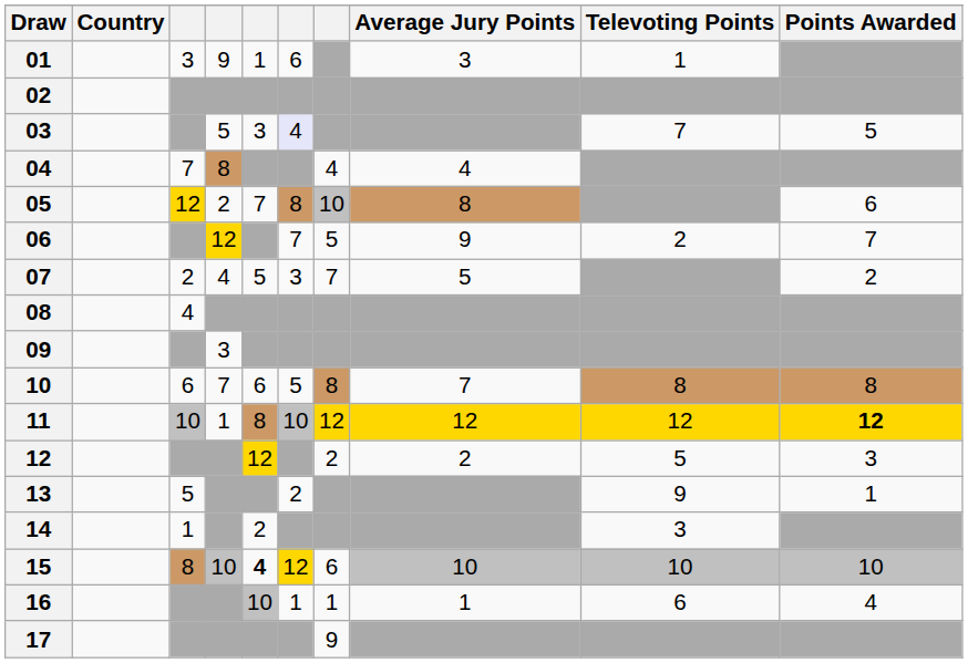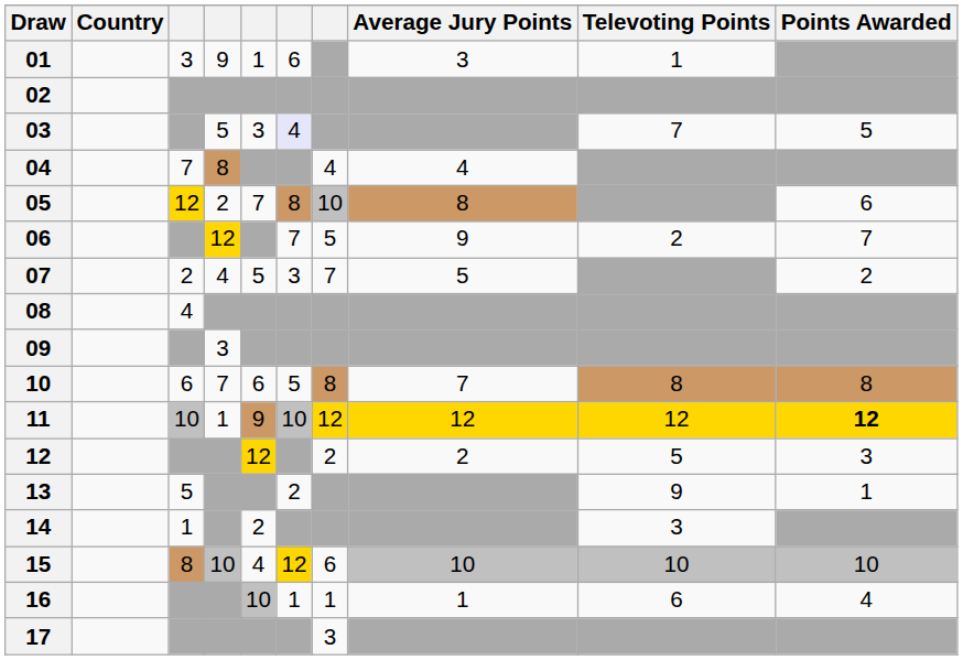 <table class="sortable wikitable collapsible plainrowheaders" style="text-align:center;">
 <tr>
 </tr>
 <tr>
 <th scope="col">Draw</th>
 <th scope="col">Country</th>
 <th scope="col"><small></small></th>
 <th scope="col"><small></small></th>
 <th scope="col"><small></small></th>
 <th scope="col"><small></small></th>
 <th scope="col"><small></small></th>
 <th scope="col">Average Jury Points</th>
 <th scope="col">Televoting Points</th>
 <th scope="col">Points Awarded</th>
 </tr>
 <tr>
 <th scope="row" style="text-align:center;">01</th>
 <td style="text-align:left;"></td>
 <td>3</td>
 <td>9</td>
 <td>1</td>
 <td>6</td>
 <td style="background:#AAAAAA;"></td>
 <td>3</td>
 <td>1</td>
 <td style="background:#AAAAAA;"></td>
 </tr>
 <tr class="sortbottom">
 <th scope="row" style="text-align:center;">02</th>
 <td style="text-align:left;"></td>
 <td style="background:#AAAAAA;"></td>
 <td style="background:#AAAAAA;"></td>
 <td style="background:#AAAAAA;"></td>
 <td style="background:#AAAAAA;"></td>
 <td style="background:#AAAAAA;"></td>
 <td style="background:#AAAAAA;"></td>
 <td style="background:#AAAAAA;"></td>
 <td style="background:#AAAAAA;"></td>
 </tr>
 <tr>
 <th scope="row" style="text-align:center;">03</th>
 <td style="text-align:left;"></td>
 <td style="background:#AAAAAA;"></td>
 <td>5</td>
 <td>3</td>
 <td style="background: lavender;">4</td>
 <td style="background:#AAAAAA;"></td>
 <td style="background:#AAAAAA;"></td>
 <td>7</td>
 <td>5</td>
 </tr>
 <tr>
 <th scope="row" style="text-align:center;">04</th>
 <td style="text-align:left;"></td>
 <td>7</td>
 <td style="background:#CC9966;">8</td>
 <td style="background:#AAAAAA;"></td>
 <td style="background:#AAAAAA;"></td>
 <td>4</td>
 <td>4</td>
 <td style="background:#AAAAAA;"></td>
 <td style="background:#AAAAAA;"></td>
 </tr>
 <tr>
 <th scope="row" style="text-align:center;">05</th>
 <td style="text-align:left;"></td>
 <td style="background:gold;">12</td>
 <td>2</td>
 <td>7</td>
 <td style="background:#CC9966;">8</td>
 <td style="background:silver;">10</td>
 <td style="background:#CC9966;">8</td>
 <td style="background:#AAAAAA;"></td>
 <td>6</td>
 </tr>
 <tr>
 <th scope="row" style="text-align:center;">06</th>
 <td style="text-align:left;"></td>
 <td style="background:#AAAAAA;"></td>
 <td style="background:gold;">12</td>
 <td style="background:#AAAAAA;"></td>
 <td>7</td>
 <td>5</td>
 <td>9</td>
 <td>2</td>
 <td>7</td>
 </tr>
 <tr>
 <th scope="row" style="text-align:center;">07</th>
 <td style="text-align:left;"></td>
 <td>2</td>
 <td>4</td>
 <td>5</td>
 <td>3</td>
 <td>7</td>
 <td>5</td>
 <td style="background:#AAAAAA;"></td>
 <td>2</td>
 </tr>
 <tr>
 <th scope="row" style="text-align:center;">08</th>
 <td style="text-align:left;"></td>
 <td>4</td>
 <td style="background:#AAAAAA;"></td>
 <td style="background:#AAAAAA;"></td>
 <td style="background:#AAAAAA;"></td>
 <td style="background:#AAAAAA;"></td>
 <td style="background:#AAAAAA;"></td>
 <td style="background:#AAAAAA;"></td>
 <td style="background:#AAAAAA;"></td>
 </tr>
 <tr>
 <th scope="row" style="text-align:center;">09</th>
 <td style="text-align:left;"></td>
 <td style="background:#AAAAAA;"></td>
 <td>3</td>
 <td style="background:#AAAAAA;"></td>
 <td style="background:#AAAAAA;"></td>
 <td style="background:#AAAAAA;"></td>
 <td style="background:#AAAAAA;"></td>
 <td style="background:#AAAAAA;"></td>
 <td style="background:#AAAAAA;"></td>
 </tr>
 <tr>
 <th scope="row" style="text-align:center;">10</th>
 <td style="text-align:left;"></td>
 <td>6</td>
 <td>7</td>
 <td>6</td>
 <td>5</td>
 <td style="background:#CC9966;">8</td>
 <td>7</td>
 <td style="background:#CC9966;">8</td>
 <td style="background:#CC9966;">8</td>
 </tr>
 <tr>
 <th scope="row" style="text-align:center;">11</th>
 <td style="text-align:left;"></td>
 <td style="background:silver;">10</td>
 <td>1</td>
-<td style="background:#CC9966;">8</td>
+<td style="background:#CC9966;">9</td>
 <td style="background:silver;">10</td>
 <td style="background:gold;">12</td>
 <td style="background:gold;">12</td>
 <td style="background:gold;">12</td>
 <td style="background:gold;"><strong>12</strong></td>
 </tr>
 <tr>
 <th scope="row" style="text-align:center;">12</th>
 <td style="text-align:left;"></td>
 <td style="background:#AAAAAA;"></td>
 <td style="background:#AAAAAA;"></td>
 <td style="background:gold;">12</td>
 <td style="background:#AAAAAA;"></td>
 <td>2</td>
 <td>2</td>
 <td>5</td>
 <td>3</td>
 </tr>
 <tr>
 <th scope="row" style="text-align:center;">13</th>
 <td style="text-align:left;"></td>
 <td>5</td>
 <td style="background:#AAAAAA;"></td>
 <td style="background:#AAAAAA;"></td>
 <td>2</td>
 <td style="background:#AAAAAA;"></td>
 <td style="background:#AAAAAA;"></td>
 <td>9</td>
 <td>1</td>
 </tr>
 <tr>
 <th scope="row" style="text-align:center;">14</th>
 <td style="text-align:left;"></td>
 <td>1</td>
 <td style="background:#AAAAAA;"></td>
 <td>2</td>
 <td style="background:#AAAAAA;"></td>
 <td style="background:#AAAAAA;"></td>
 <td style="background:#AAAAAA;"></td>
 <td>3</td>
 <td style="background:#AAAAAA;"></td>
 </tr>
 <tr>
 <th scope="row" style="text-align:center;">15</th>
 <td style="text-align:left;"></td>
 <td style="background:#CC9966;">8</td>
 <td style="background:silver;">10</td>
-<td><strong>4</strong></td>
+<td>4</td>
 <td style="background:gold;">12</td>
 <td>6</td>
 <td style="background:silver;">10</td>
 <td style="background:silver;">10</td>
 <td style="background:silver;">10</td>
 </tr>
 <tr>
 <th scope="row" style="text-align:center;">16</th>
 <td style="text-align:left;"></td>
 <td style="background:#AAAAAA;"></td>
 <td style="background:#AAAAAA;"></td>
 <td style="background:silver;">10</td>
 <td>1</td>
 <td>1</td>
 <td>1</td>
 <td>6</td>
 <td>4</td>
 </tr>
 <tr>
 <th scope="row" style="text-align:center;">17</th>
 <td style="text-align:left;"></td>
 <td style="background:#AAAAAA;"></td>
 <td style="background:#AAAAAA;"></td>
 <td style="background:#AAAAAA;"></td>
 <td style="background:#AAAAAA;"></td>
-<td>9</td>
+<td>3</td>
 <td style="background:#AAAAAA;"></td>
 <td style="background:#AAAAAA;"></td>
 <td style="background:#AAAAAA;"></td>
 </tr>
 </table>
